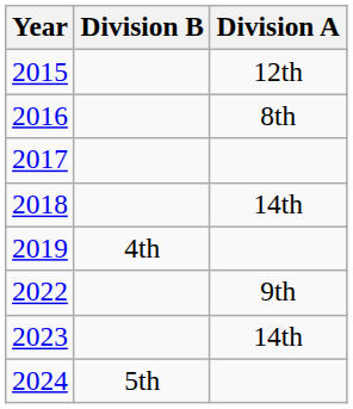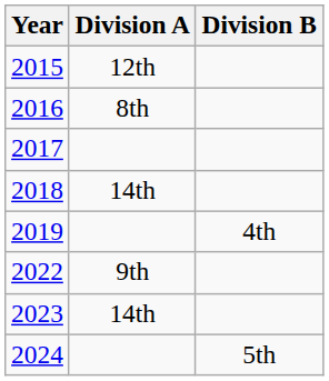 <table class="wikitable" style="text-align:center">
 <tr>
 <th>Year</th>
+<th>Division A</th>
 <th>Division B</th>
-<th>Division A</th>
 </tr>
 <tr>
 <td><a href='#'>2015</a></td>
+<td>12th</td>
 <td></td>
-<td>12th</td>
 </tr>
 <tr>
 <td><a href='#'>2016</a></td>
+<td>8th</td>
 <td></td>
-<td>8th</td>
 </tr>
 <tr>
 <td><a href='#'>2017</a></td>
 <td></td>
 <td></td>
 </tr>
 <tr>
 <td><a href='#'>2018</a></td>
+<td>14th</td>
 <td></td>
-<td>14th</td>
 </tr>
 <tr>
 <td><a href='#'>2019</a></td>
+<td></td>
 <td>4th</td>
+</tr>
+<tr>
+<td><a href='#'>2022</a></td>
+<td>9th</td>
 <td></td>
 </tr>
 <tr>
-<td><a href='#'>2022</a></td>
+<td><a href='#'>2023</a></td>
+<td>14th</td>
 <td></td>
-<td>9th</td>
-</tr>
-<tr>
-<td><a href='#'>2023</a></td>
-<td></td>
-<td>14th</td>
 </tr>
 <tr>
 <td><a href='#'>2024</a></td>
+<td></td>
 <td>5th</td>
-<td></td>
 </tr>
 </table>
